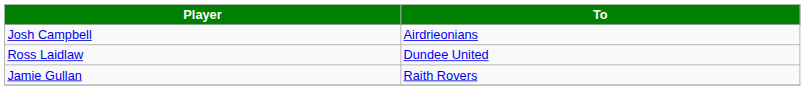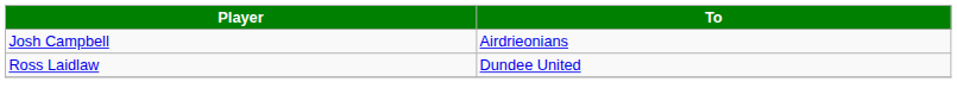 <table class="wikitable" style="text-align:center; font-size:95%;width:75%; text-align:left">
 <tr>
 <th style="background:#008000; color:white;">Player</th>
 <th style="background:#008000; color:white;">To</th>
 </tr>
 <tr>
 <td> <a href='#'>Josh Campbell</a></td>
 <td> <a href='#'>Airdrieonians</a></td>
 </tr>
 <tr>
 <td> <a href='#'>Ross Laidlaw</a></td>
 <td> <a href='#'>Dundee United</a></td>
 </tr>
 <tr>
-<td> <a href='#'>Jamie Gullan</a></td>
-<td> <a href='#'>Raith Rovers</a></td>
-</tr>
-<tr>
 </tr>
 </table>
